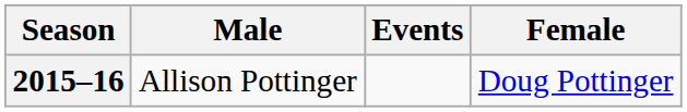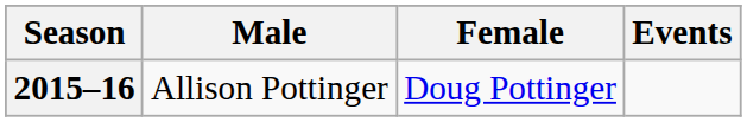 <table class="wikitable">
 <tr>
 <th scope="col">Season</th>
 <th scope="col">Male</th>
+<th scope="col">Female</th>
 <th scope="col">Events</th>
-<th scope="col">Female</th>
 </tr>
 <tr>
 <th scope="row">2015–16</th>
 <td>Allison Pottinger</td>
+<td><a href='#'>Doug Pottinger</a></td>
 <td> </td>
-<td><a href='#'>Doug Pottinger</a></td>
 </tr>
 </table>
